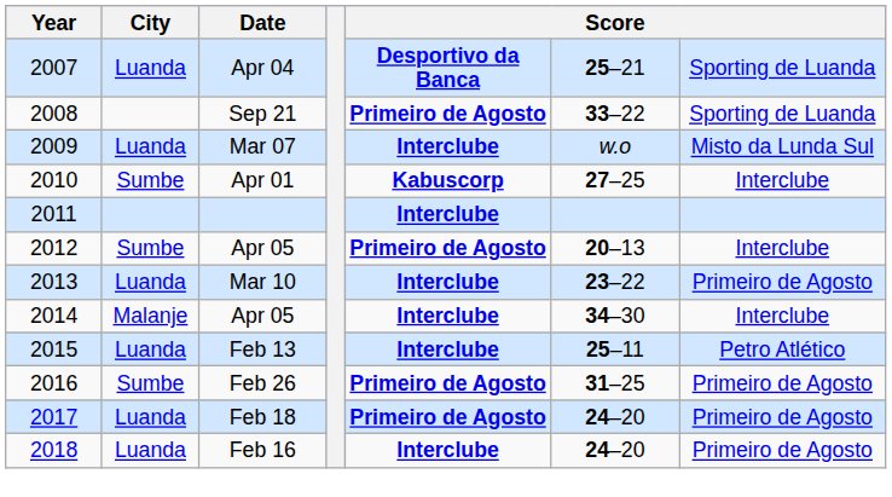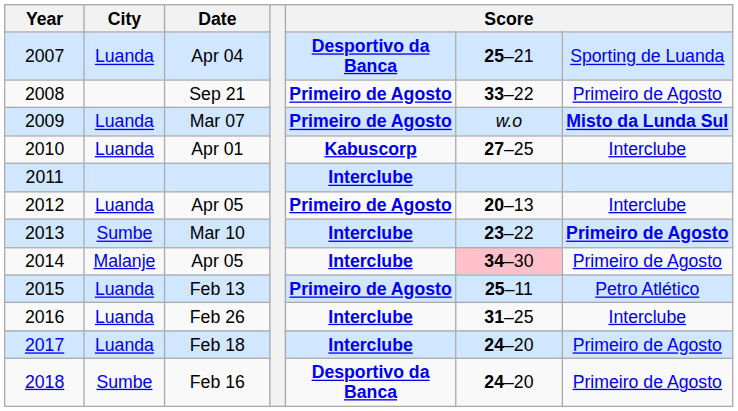 <table class="wikitable" style="font-size:85%; text-align: center;">
 <tr bgcolor=#C1D8FF>
 <th rowspan=1 width=55px>Year</th>
 <th rowspan=1 width=55px>City</th>
 <th rowspan=1 width=75px>Date</th>
 <th width=5px rowspan=13 bgcolor=ffffff></th>
 <th colspan=3>Score</th>
 </tr>
 <tr bgcolor=#d0e7ff>
 <td>2007</td>
 <td><a href='#'>Luanda</a></td>
 <td>Apr 04</td>
 <td width=125px><strong><a href='#'>Desportivo da Banca</a></strong></td>
 <td width=75px><strong>25</strong>–21</td>
 <td width=125px><a href='#'>Sporting de Luanda</a></td>
 </tr>
 <tr>
 <td>2008 </td>
 <td></td>
 <td>Sep 21</td>
 <td><strong><a href='#'>Primeiro de Agosto</a></strong></td>
 <td><strong>33</strong>–22</td>
-<td><a href='#'>Sporting de Luanda</a></td>
+<td><a href='#'>Primeiro de Agosto</a></td>
 </tr>
 <tr bgcolor=#d0e7ff>
 <td>2009</td>
 <td><a href='#'>Luanda</a></td>
 <td>Mar 07</td>
-<td><strong><a href='#'>Interclube</a></strong></td>
+<td><strong><a href='#'>Primeiro de Agosto</a></strong></td>
 <td><em>w.o</em></td>
-<td><a href='#'>Misto da Lunda Sul</a></td>
+<td><strong><a href='#'>Misto da Lunda Sul</a></strong></td>
 </tr>
 <tr>
 <td>2010 </td>
-<td><a href='#'>Sumbe</a></td>
+<td><a href='#'>Luanda</a></td>
 <td>Apr 01</td>
 <td><strong><a href='#'>Kabuscorp</a></strong></td>
 <td><strong>27</strong>–25</td>
 <td><a href='#'>Interclube</a></td>
 </tr>
 <tr bgcolor=#d0e7ff>
 <td>2011</td>
 <td></td>
 <td></td>
 <td><strong><a href='#'>Interclube</a></strong></td>
 <td></td>
 <td></td>
 </tr>
 <tr>
 <td>2012 </td>
-<td><a href='#'>Sumbe</a></td>
+<td><a href='#'>Luanda</a></td>
 <td>Apr 05</td>
 <td><strong><a href='#'>Primeiro de Agosto</a></strong></td>
 <td><strong>20</strong>–13</td>
 <td><a href='#'>Interclube</a></td>
 </tr>
 <tr bgcolor=#d0e7ff>
 <td>2013 </td>
-<td><a href='#'>Luanda</a></td>
+<td><a href='#'>Sumbe</a></td>
 <td>Mar 10</td>
 <td><strong><a href='#'>Interclube</a></strong></td>
 <td><strong>23</strong>–22</td>
-<td><a href='#'>Primeiro de Agosto</a></td>
+<td><strong><a href='#'>Primeiro de Agosto</a></strong></td>
 </tr>
 <tr>
 <td>2014</td>
 <td><a href='#'>Malanje</a></td>
 <td>Apr 05</td>
 <td><strong><a href='#'>Interclube</a></strong></td>
-<td><strong>34</strong>–30</td>
-<td><a href='#'>Interclube</a></td>
+<td style="background: pink;"><strong>34</strong>–30</td>
+<td><a href='#'>Primeiro de Agosto</a></td>
 </tr>
 <tr bgcolor=#d0e7ff>
 <td>2015 </td>
 <td><a href='#'>Luanda</a></td>
 <td>Feb 13</td>
-<td><strong><a href='#'>Interclube</a></strong></td>
+<td><strong><a href='#'>Primeiro de Agosto</a></strong></td>
 <td><strong>25</strong>–11</td>
 <td><a href='#'>Petro Atlético</a></td>
 </tr>
 <tr>
 <td>2016</td>
-<td><a href='#'>Sumbe</a></td>
+<td><a href='#'>Luanda</a></td>
 <td>Feb 26</td>
-<td><strong><a href='#'>Primeiro de Agosto</a></strong></td>
+<td><strong><a href='#'>Interclube</a></strong></td>
 <td><strong>31</strong>–25</td>
-<td><a href='#'>Primeiro de Agosto</a></td>
+<td><a href='#'>Interclube</a></td>
 </tr>
 <tr bgcolor=#d0e7ff>
 <td><a href='#'>2017</a></td>
 <td><a href='#'>Luanda</a></td>
 <td>Feb 18</td>
-<td><strong><a href='#'>Primeiro de Agosto</a></strong></td>
+<td><strong><a href='#'>Interclube</a></strong></td>
 <td><strong>24</strong>–20</td>
 <td><a href='#'>Primeiro de Agosto</a></td>
 </tr>
 <tr>
 <td><a href='#'>2018</a></td>
-<td><a href='#'>Luanda</a></td>
+<td><a href='#'>Sumbe</a></td>
 <td>Feb 16</td>
-<td><strong><a href='#'>Interclube</a></strong></td>
+<td width=125px><strong><a href='#'>Desportivo da Banca</a></strong></td>
 <td><strong>24</strong>–20</td>
 <td><a href='#'>Primeiro de Agosto</a></td>
 </tr>
 </table>
